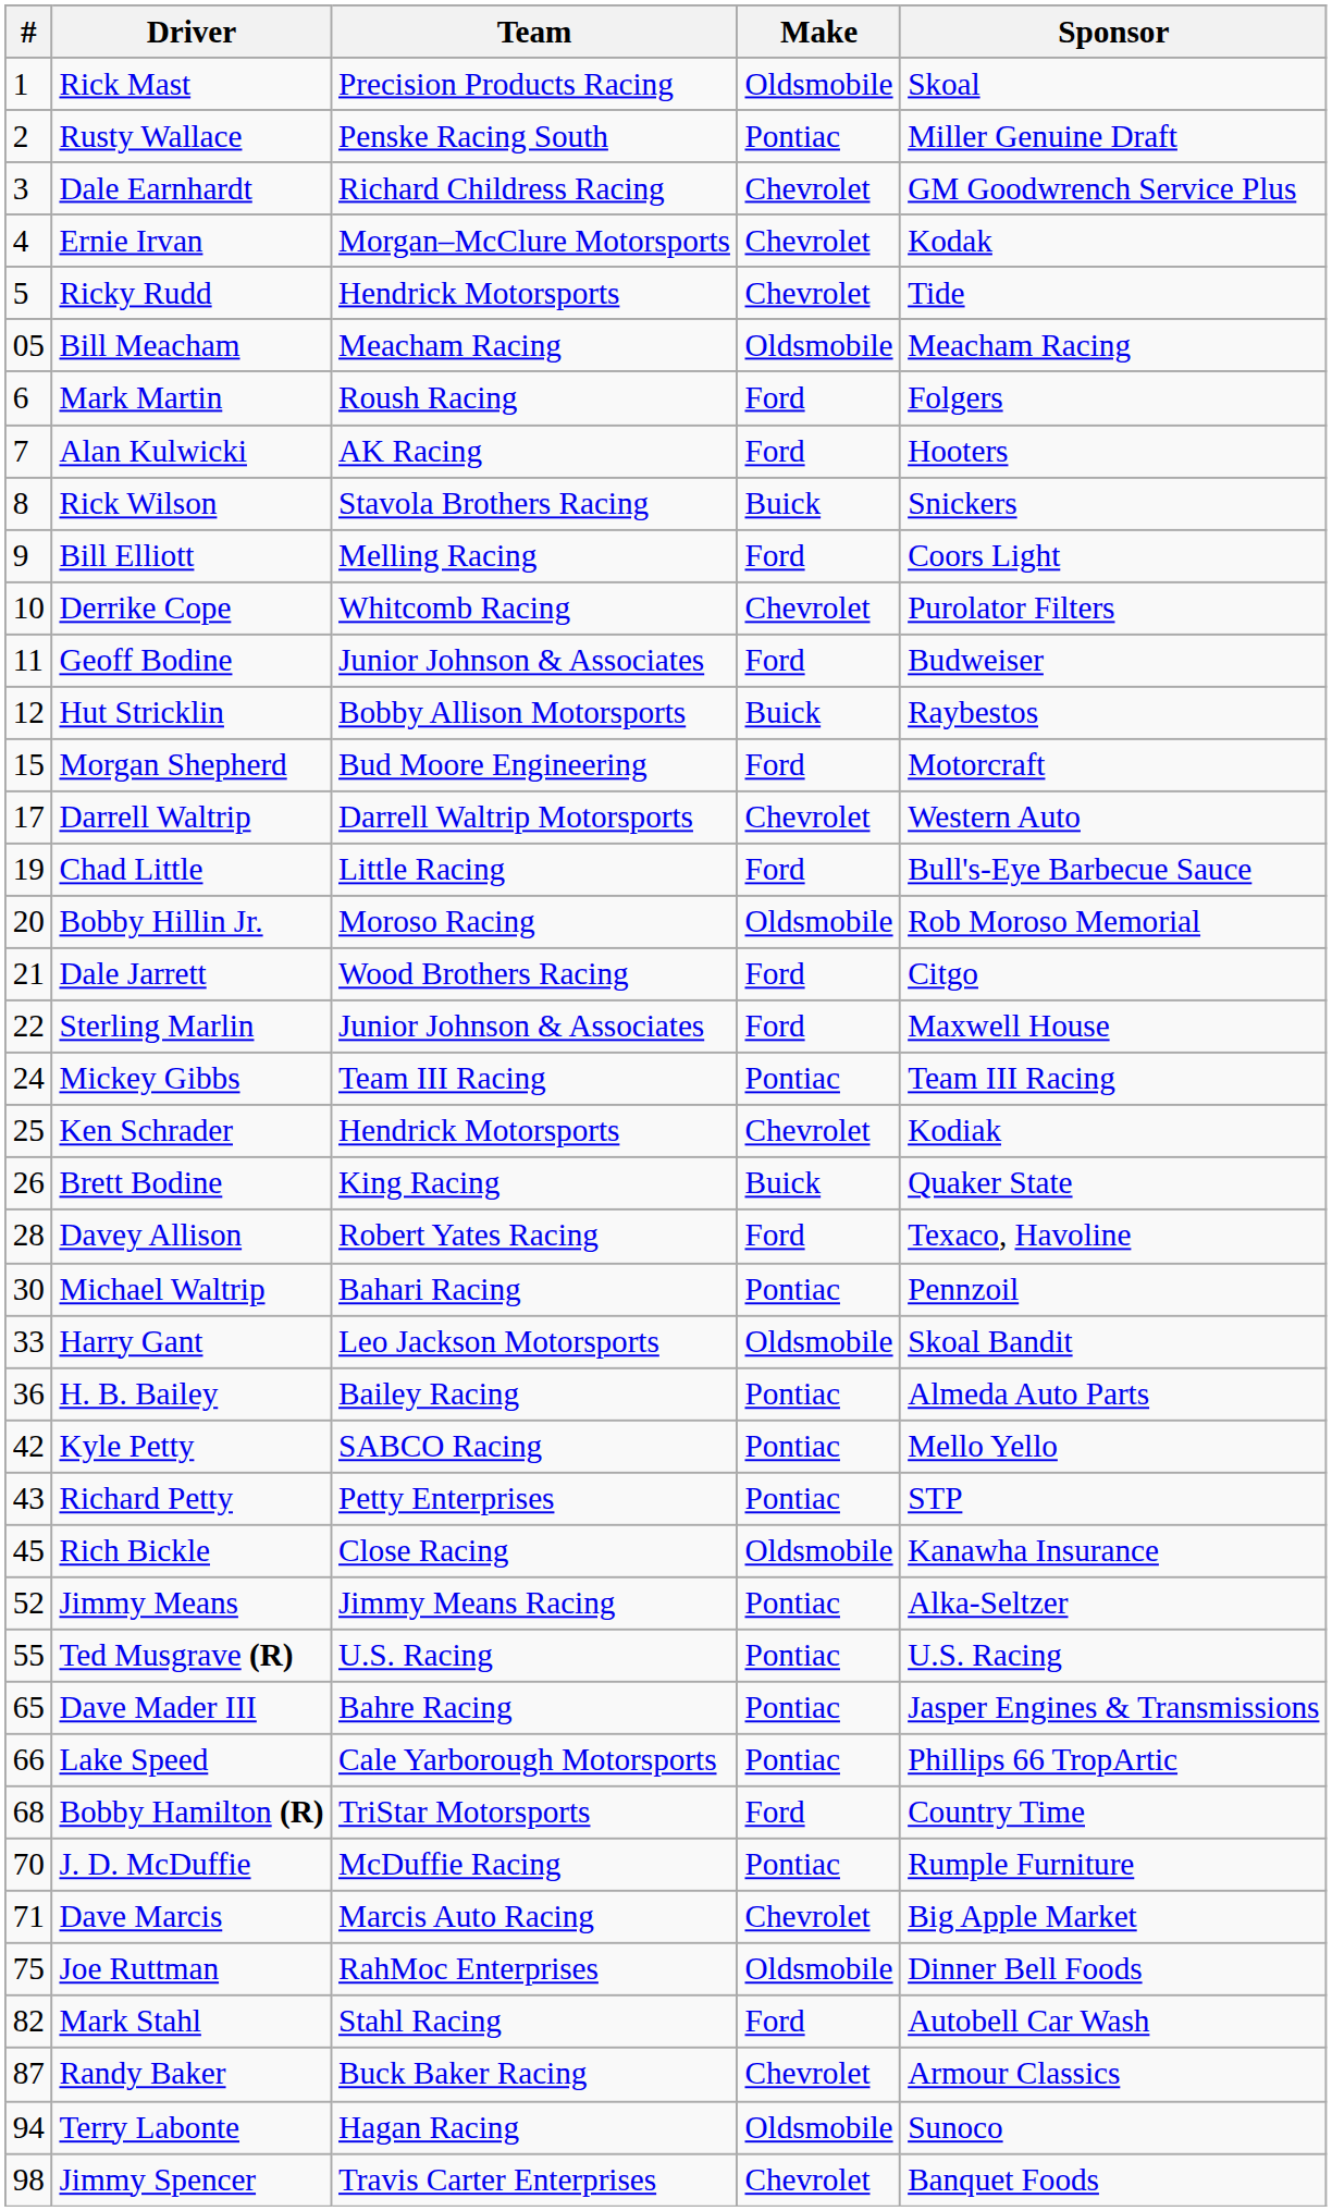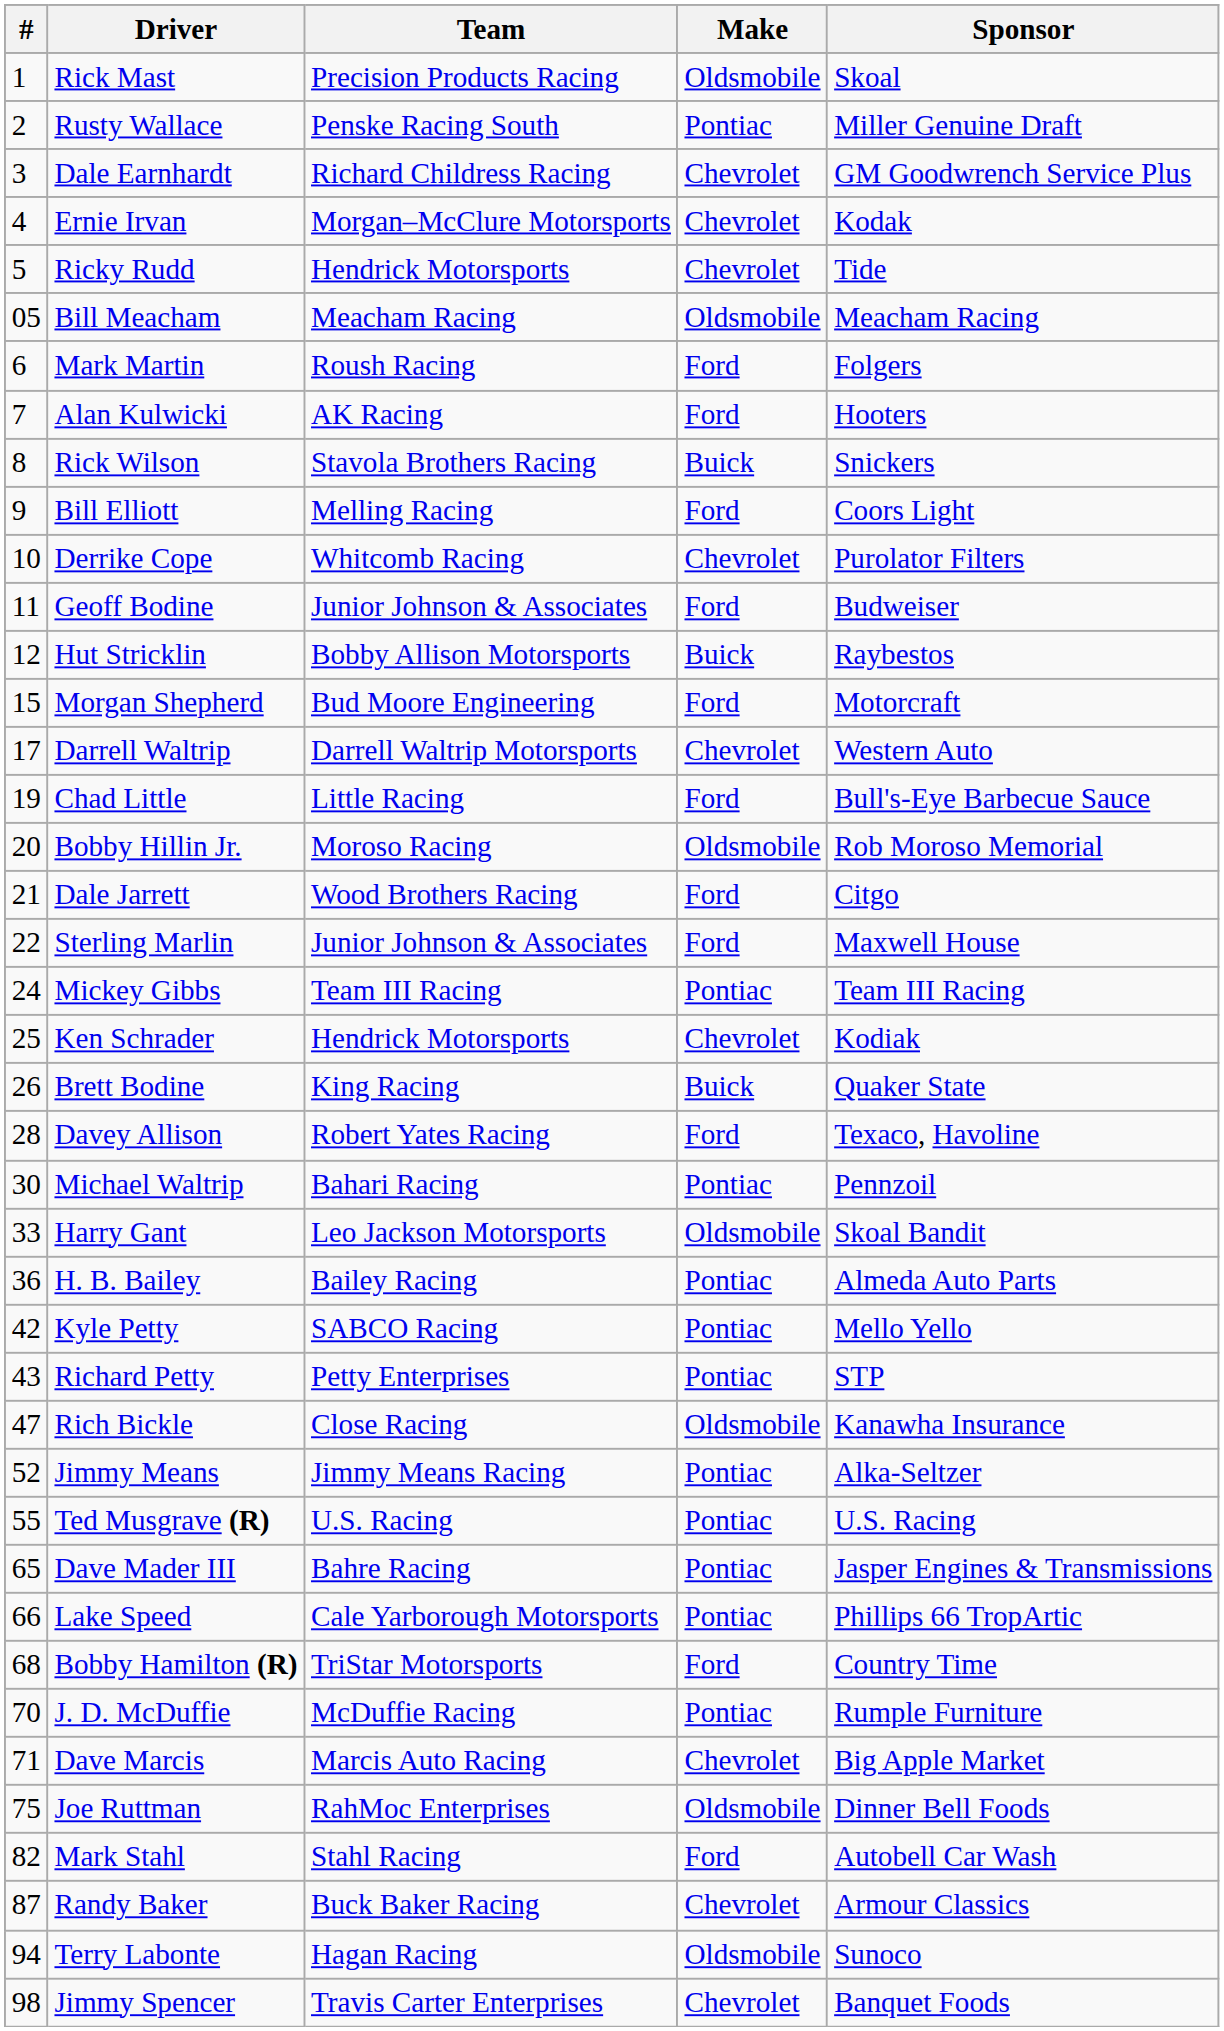 <table class="wikitable" style="font-size:95%">
 <tr>
 <th>#</th>
 <th>Driver</th>
 <th>Team</th>
 <th>Make</th>
 <th>Sponsor</th>
 </tr>
 <tr>
 <td>1</td>
 <td><a href='#'>Rick Mast</a></td>
 <td><a href='#'>Precision Products Racing</a></td>
 <td><a href='#'>Oldsmobile</a></td>
 <td><a href='#'>Skoal</a></td>
 </tr>
 <tr>
 <td>2</td>
 <td><a href='#'>Rusty Wallace</a></td>
 <td><a href='#'>Penske Racing South</a></td>
 <td><a href='#'>Pontiac</a></td>
 <td><a href='#'>Miller Genuine Draft</a></td>
 </tr>
 <tr>
 <td>3</td>
 <td><a href='#'>Dale Earnhardt</a></td>
 <td><a href='#'>Richard Childress Racing</a></td>
 <td><a href='#'>Chevrolet</a></td>
 <td><a href='#'>GM Goodwrench Service Plus</a></td>
 </tr>
 <tr>
 <td>4</td>
 <td><a href='#'>Ernie Irvan</a></td>
 <td><a href='#'>Morgan–McClure Motorsports</a></td>
 <td><a href='#'>Chevrolet</a></td>
 <td><a href='#'>Kodak</a></td>
 </tr>
 <tr>
 <td>5</td>
 <td><a href='#'>Ricky Rudd</a></td>
 <td><a href='#'>Hendrick Motorsports</a></td>
 <td><a href='#'>Chevrolet</a></td>
 <td><a href='#'>Tide</a></td>
 </tr>
 <tr>
 <td>05</td>
 <td><a href='#'>Bill Meacham</a></td>
 <td><a href='#'>Meacham Racing</a></td>
 <td><a href='#'>Oldsmobile</a></td>
 <td><a href='#'>Meacham Racing</a></td>
 </tr>
 <tr>
 <td>6</td>
 <td><a href='#'>Mark Martin</a></td>
 <td><a href='#'>Roush Racing</a></td>
 <td><a href='#'>Ford</a></td>
 <td><a href='#'>Folgers</a></td>
 </tr>
 <tr>
 <td>7</td>
 <td><a href='#'>Alan Kulwicki</a></td>
 <td><a href='#'>AK Racing</a></td>
 <td><a href='#'>Ford</a></td>
 <td><a href='#'>Hooters</a></td>
 </tr>
 <tr>
 <td>8</td>
 <td><a href='#'>Rick Wilson</a></td>
 <td><a href='#'>Stavola Brothers Racing</a></td>
 <td><a href='#'>Buick</a></td>
 <td><a href='#'>Snickers</a></td>
 </tr>
 <tr>
 <td>9</td>
 <td><a href='#'>Bill Elliott</a></td>
 <td><a href='#'>Melling Racing</a></td>
 <td><a href='#'>Ford</a></td>
 <td><a href='#'>Coors Light</a></td>
 </tr>
 <tr>
 <td>10</td>
 <td><a href='#'>Derrike Cope</a></td>
 <td><a href='#'>Whitcomb Racing</a></td>
 <td><a href='#'>Chevrolet</a></td>
 <td><a href='#'>Purolator Filters</a></td>
 </tr>
 <tr>
 <td>11</td>
 <td><a href='#'>Geoff Bodine</a></td>
 <td><a href='#'>Junior Johnson & Associates</a></td>
 <td><a href='#'>Ford</a></td>
 <td><a href='#'>Budweiser</a></td>
 </tr>
 <tr>
 <td>12</td>
 <td><a href='#'>Hut Stricklin</a></td>
 <td><a href='#'>Bobby Allison Motorsports</a></td>
 <td><a href='#'>Buick</a></td>
 <td><a href='#'>Raybestos</a></td>
 </tr>
 <tr>
 <td>15</td>
 <td><a href='#'>Morgan Shepherd</a></td>
 <td><a href='#'>Bud Moore Engineering</a></td>
 <td><a href='#'>Ford</a></td>
 <td><a href='#'>Motorcraft</a></td>
 </tr>
 <tr>
 <td>17</td>
 <td><a href='#'>Darrell Waltrip</a></td>
 <td><a href='#'>Darrell Waltrip Motorsports</a></td>
 <td><a href='#'>Chevrolet</a></td>
 <td><a href='#'>Western Auto</a></td>
 </tr>
 <tr>
 <td>19</td>
 <td><a href='#'>Chad Little</a></td>
 <td><a href='#'>Little Racing</a></td>
 <td><a href='#'>Ford</a></td>
 <td><a href='#'>Bull's-Eye Barbecue Sauce</a></td>
 </tr>
 <tr>
 <td>20</td>
 <td><a href='#'>Bobby Hillin Jr.</a></td>
 <td><a href='#'>Moroso Racing</a></td>
 <td><a href='#'>Oldsmobile</a></td>
 <td><a href='#'>Rob Moroso Memorial</a></td>
 </tr>
 <tr>
 <td>21</td>
 <td><a href='#'>Dale Jarrett</a></td>
 <td><a href='#'>Wood Brothers Racing</a></td>
 <td><a href='#'>Ford</a></td>
 <td><a href='#'>Citgo</a></td>
 </tr>
 <tr>
 <td>22</td>
 <td><a href='#'>Sterling Marlin</a></td>
 <td><a href='#'>Junior Johnson & Associates</a></td>
 <td><a href='#'>Ford</a></td>
 <td><a href='#'>Maxwell House</a></td>
 </tr>
 <tr>
 <td>24</td>
 <td><a href='#'>Mickey Gibbs</a></td>
 <td><a href='#'>Team III Racing</a></td>
 <td><a href='#'>Pontiac</a></td>
 <td><a href='#'>Team III Racing</a></td>
 </tr>
 <tr>
 <td>25</td>
 <td><a href='#'>Ken Schrader</a></td>
 <td><a href='#'>Hendrick Motorsports</a></td>
 <td><a href='#'>Chevrolet</a></td>
 <td><a href='#'>Kodiak</a></td>
 </tr>
 <tr>
 <td>26</td>
 <td><a href='#'>Brett Bodine</a></td>
 <td><a href='#'>King Racing</a></td>
 <td><a href='#'>Buick</a></td>
 <td><a href='#'>Quaker State</a></td>
 </tr>
 <tr>
 <td>28</td>
 <td><a href='#'>Davey Allison</a></td>
 <td><a href='#'>Robert Yates Racing</a></td>
 <td><a href='#'>Ford</a></td>
 <td><a href='#'>Texaco</a>, <a href='#'>Havoline</a></td>
 </tr>
 <tr>
 <td>30</td>
 <td><a href='#'>Michael Waltrip</a></td>
 <td><a href='#'>Bahari Racing</a></td>
 <td><a href='#'>Pontiac</a></td>
 <td><a href='#'>Pennzoil</a></td>
 </tr>
 <tr>
 <td>33</td>
 <td><a href='#'>Harry Gant</a></td>
 <td><a href='#'>Leo Jackson Motorsports</a></td>
 <td><a href='#'>Oldsmobile</a></td>
 <td><a href='#'>Skoal Bandit</a></td>
 </tr>
 <tr>
 <td>36</td>
 <td><a href='#'>H. B. Bailey</a></td>
 <td><a href='#'>Bailey Racing</a></td>
 <td><a href='#'>Pontiac</a></td>
 <td><a href='#'>Almeda Auto Parts</a></td>
 </tr>
 <tr>
 <td>42</td>
 <td><a href='#'>Kyle Petty</a></td>
 <td><a href='#'>SABCO Racing</a></td>
 <td><a href='#'>Pontiac</a></td>
 <td><a href='#'>Mello Yello</a></td>
 </tr>
 <tr>
 <td>43</td>
 <td><a href='#'>Richard Petty</a></td>
 <td><a href='#'>Petty Enterprises</a></td>
 <td><a href='#'>Pontiac</a></td>
 <td><a href='#'>STP</a></td>
 </tr>
 <tr>
-<td>45</td>
+<td>47</td>
 <td><a href='#'>Rich Bickle</a></td>
 <td><a href='#'>Close Racing</a></td>
 <td><a href='#'>Oldsmobile</a></td>
 <td><a href='#'>Kanawha Insurance</a></td>
 </tr>
 <tr>
 <td>52</td>
 <td><a href='#'>Jimmy Means</a></td>
 <td><a href='#'>Jimmy Means Racing</a></td>
 <td><a href='#'>Pontiac</a></td>
 <td><a href='#'>Alka-Seltzer</a></td>
 </tr>
 <tr>
 <td>55</td>
 <td><a href='#'>Ted Musgrave</a> <strong>(R)</strong></td>
 <td><a href='#'>U.S. Racing</a></td>
 <td><a href='#'>Pontiac</a></td>
 <td><a href='#'>U.S. Racing</a></td>
 </tr>
 <tr>
 <td>65</td>
 <td><a href='#'>Dave Mader III</a></td>
 <td><a href='#'>Bahre Racing</a></td>
 <td><a href='#'>Pontiac</a></td>
 <td><a href='#'>Jasper Engines & Transmissions</a></td>
 </tr>
 <tr>
 <td>66</td>
 <td><a href='#'>Lake Speed</a></td>
 <td><a href='#'>Cale Yarborough Motorsports</a></td>
 <td><a href='#'>Pontiac</a></td>
 <td><a href='#'>Phillips 66 TropArtic</a></td>
 </tr>
 <tr>
 <td>68</td>
 <td><a href='#'>Bobby Hamilton</a> <strong>(R)</strong></td>
 <td><a href='#'>TriStar Motorsports</a></td>
 <td><a href='#'>Ford</a></td>
 <td><a href='#'>Country Time</a></td>
 </tr>
 <tr>
 <td>70</td>
 <td><a href='#'>J. D. McDuffie</a></td>
 <td><a href='#'>McDuffie Racing</a></td>
 <td><a href='#'>Pontiac</a></td>
 <td><a href='#'>Rumple Furniture</a></td>
 </tr>
 <tr>
 <td>71</td>
 <td><a href='#'>Dave Marcis</a></td>
 <td><a href='#'>Marcis Auto Racing</a></td>
 <td><a href='#'>Chevrolet</a></td>
 <td><a href='#'>Big Apple Market</a></td>
 </tr>
 <tr>
 <td>75</td>
 <td><a href='#'>Joe Ruttman</a></td>
 <td><a href='#'>RahMoc Enterprises</a></td>
 <td><a href='#'>Oldsmobile</a></td>
 <td><a href='#'>Dinner Bell Foods</a></td>
 </tr>
 <tr>
 <td>82</td>
 <td><a href='#'>Mark Stahl</a></td>
 <td><a href='#'>Stahl Racing</a></td>
 <td><a href='#'>Ford</a></td>
 <td><a href='#'>Autobell Car Wash</a></td>
 </tr>
 <tr>
 <td>87</td>
 <td><a href='#'>Randy Baker</a></td>
 <td><a href='#'>Buck Baker Racing</a></td>
 <td><a href='#'>Chevrolet</a></td>
 <td><a href='#'>Armour Classics</a></td>
 </tr>
 <tr>
 <td>94</td>
 <td><a href='#'>Terry Labonte</a></td>
 <td><a href='#'>Hagan Racing</a></td>
 <td><a href='#'>Oldsmobile</a></td>
 <td><a href='#'>Sunoco</a></td>
 </tr>
 <tr>
 <td>98</td>
 <td><a href='#'>Jimmy Spencer</a></td>
 <td><a href='#'>Travis Carter Enterprises</a></td>
 <td><a href='#'>Chevrolet</a></td>
 <td><a href='#'>Banquet Foods</a></td>
 </tr>
 </table>
